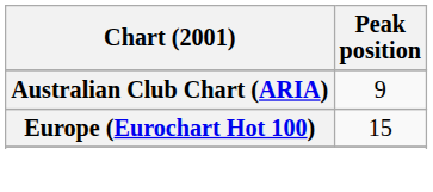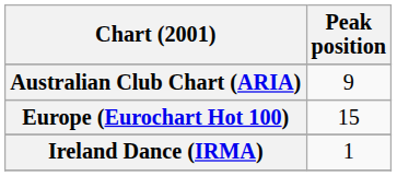 <table class="wikitable sortable plainrowheaders" style="text-align:center">
 <tr>
 <th scope="col">Chart (2001)</th>
 <th scope="col">Peak<br>position</th>
 </tr>
 <tr>
 </tr>
 <tr>
 <th scope="row">Australian Club Chart (<a href='#'>ARIA</a>)</th>
 <td>9</td>
 </tr>
 <tr>
 </tr>
 <tr>
 </tr>
 <tr>
 </tr>
 <tr>
 </tr>
 <tr>
 <th scope="row">Europe (<a href='#'>Eurochart Hot 100</a>)</th>
 <td>15</td>
 </tr>
 <tr>
 </tr>
 <tr>
 </tr>
 <tr>
+<th scope="row">Ireland Dance (<a href='#'>IRMA</a>)</th>
+<td>1</td>
+</tr>
+<tr>
 </tr>
 <tr>
 </tr>
 <tr>
 </tr>
 <tr>
 </tr>
 <tr>
 </tr>
 </table>
